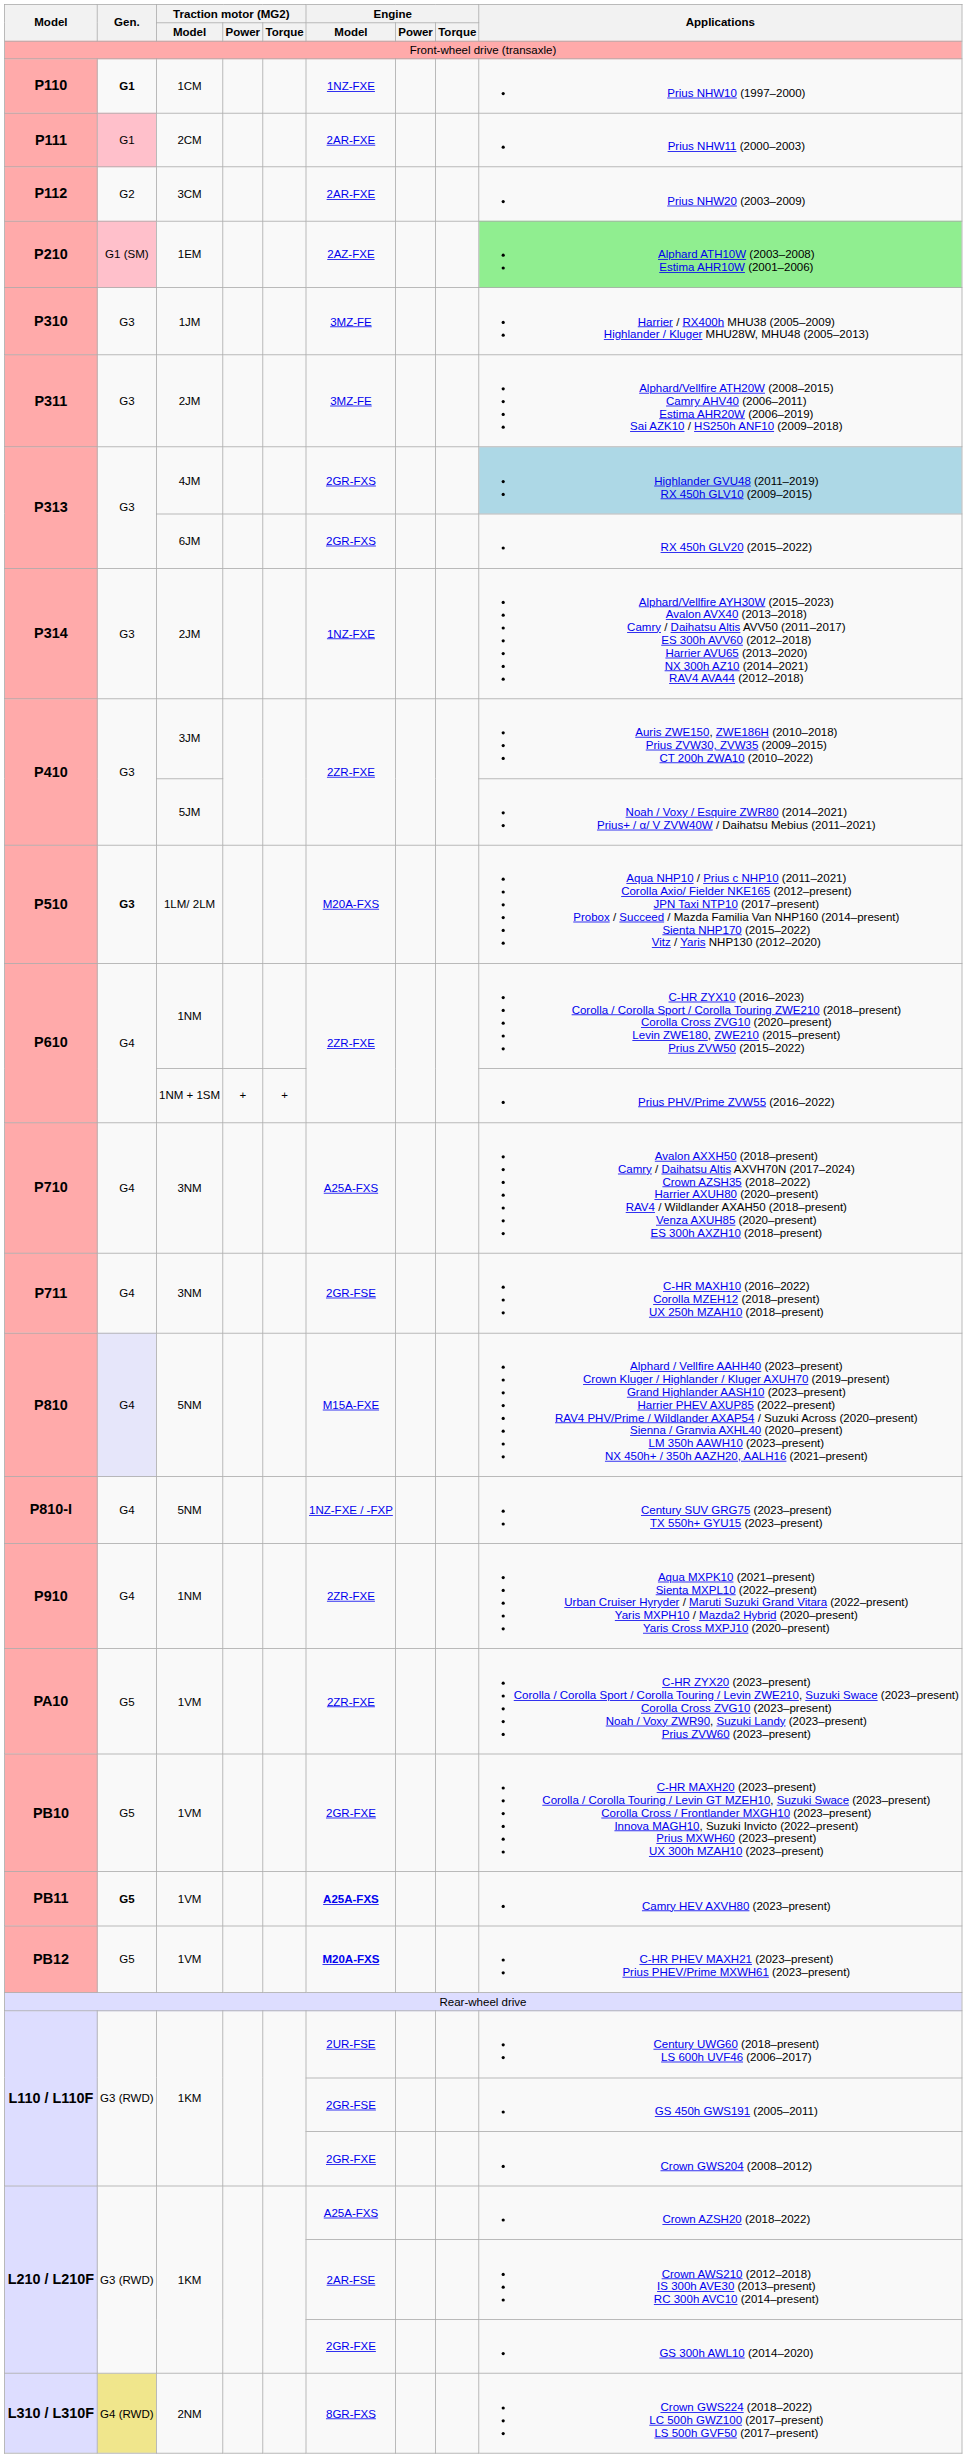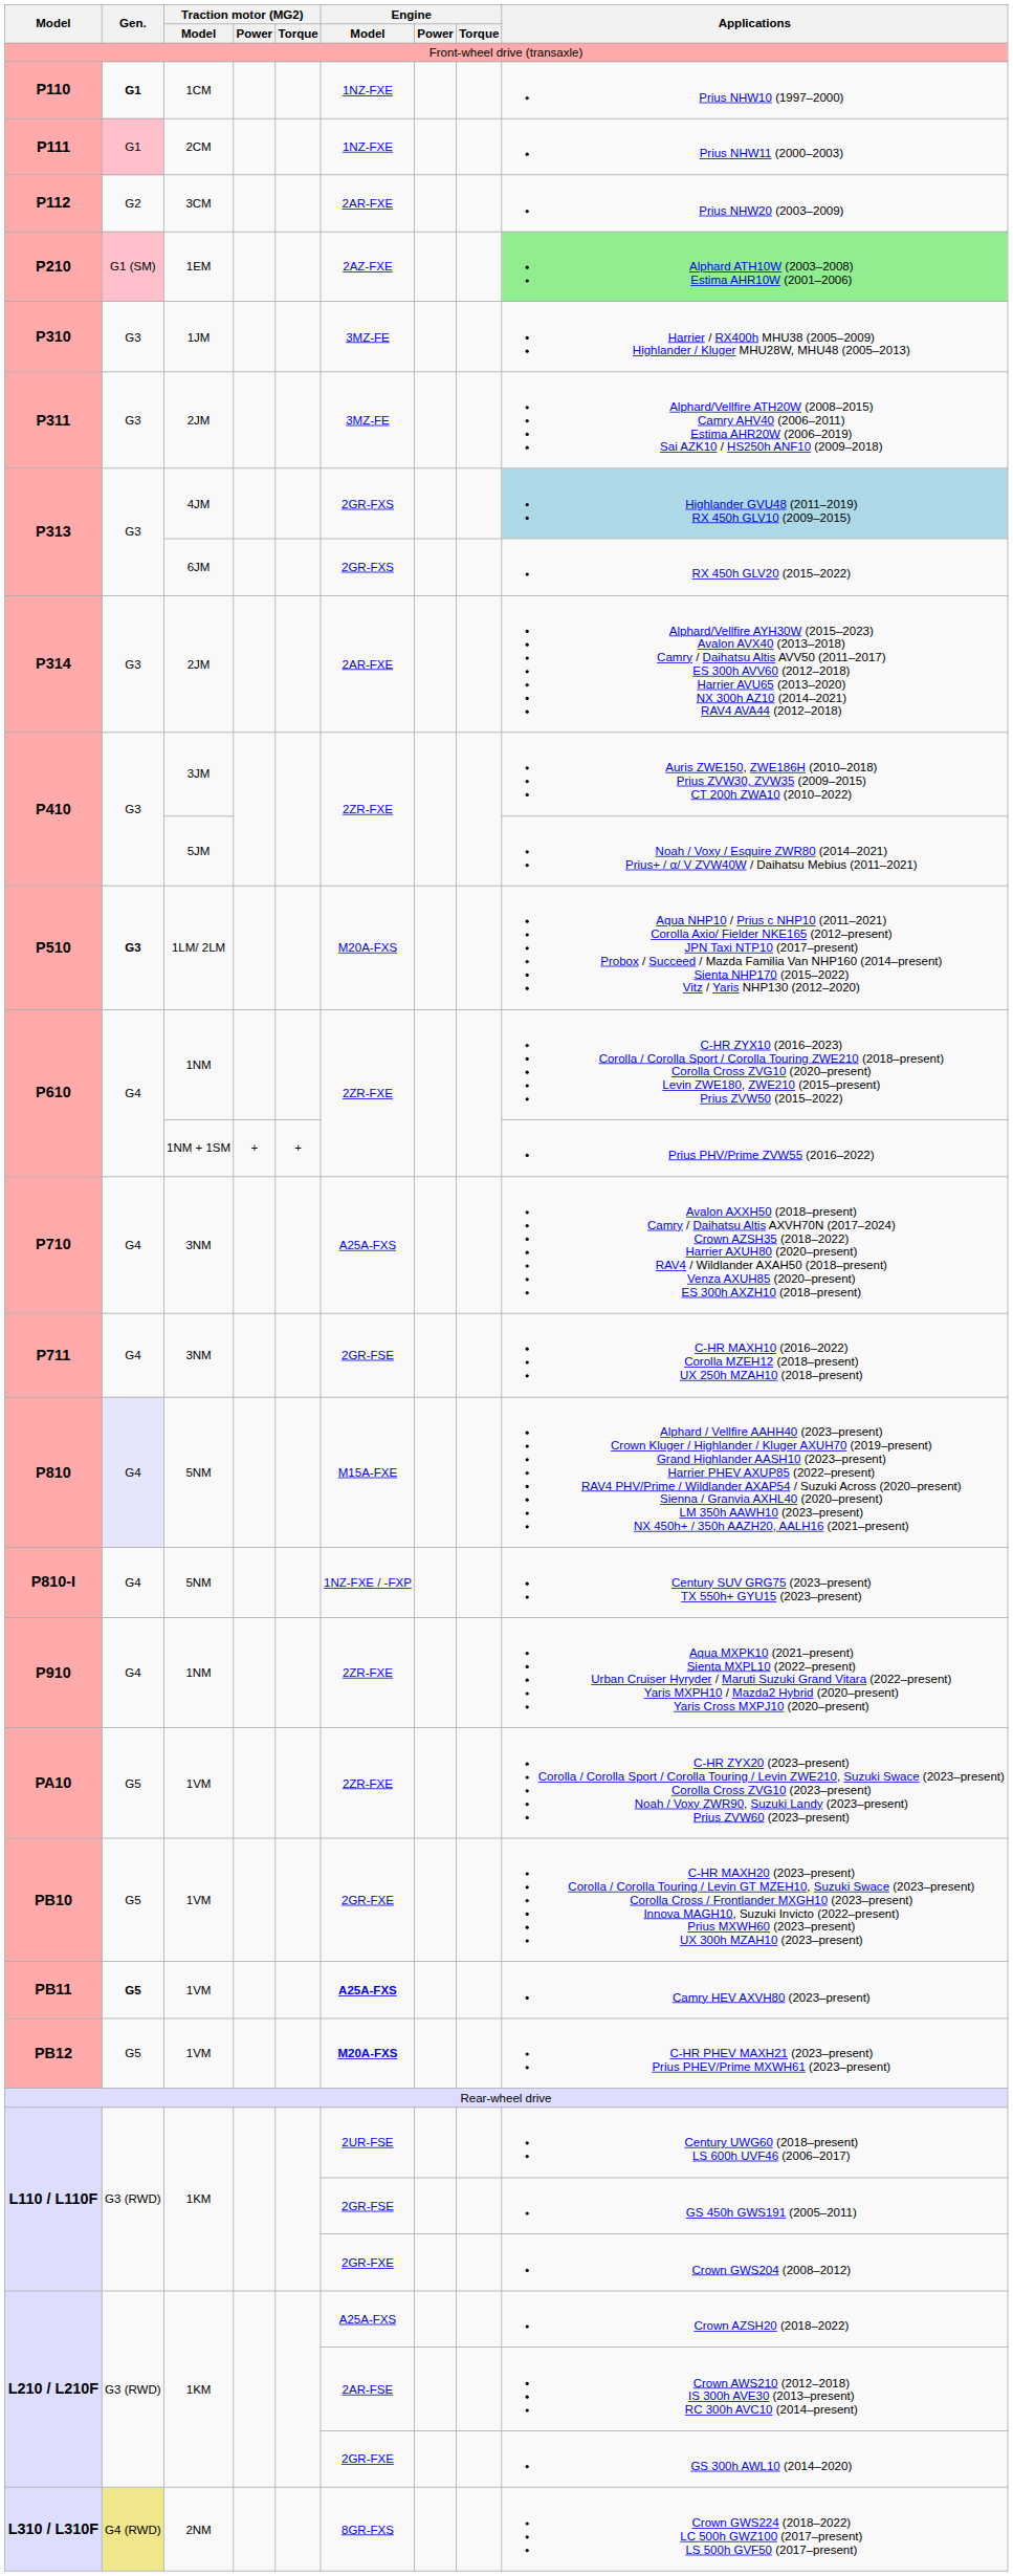 <table class="wikitable sortable" style="font-size:90%;text-align:center;">
 <tr>
 <th rowspan=2>Model</th>
 <th rowspan=2>Gen.</th>
 <th colspan=3>Traction motor (MG2)</th>
 <th colspan=3>Engine</th>
 <th rowspan=2>Applications</th>
 </tr>
 <tr>
 <th>Model</th>
 <th>Power</th>
 <th>Torque</th>
 <th>Model</th>
 <th>Power</th>
 <th>Torque</th>
 </tr>
 <tr>
 <td colspan=9 style="background:#faa;" data-sort-value="zzz100">Front-wheel drive (transaxle)</td>
 </tr>
 <tr>
 <th style="background:#faa;font-size:125%;">P110</th>
 <td><strong>G1</strong></td>
 <td>1CM</td>
 <td></td>
 <td></td>
 <td><a href='#'>1NZ-FXE</a></td>
 <td></td>
 <td></td>
 <td><br><ul><li><a href='#'>Prius NHW10</a> (1997–2000)</li></ul></td>
 </tr>
 <tr>
 <th style="background:#faa;font-size:125%;">P111</th>
 <td style="background: pink;">G1</td>
 <td>2CM</td>
 <td></td>
 <td></td>
-<td><a href='#'>2AR-FXE</a></td>
+<td><a href='#'>1NZ-FXE</a></td>
 <td></td>
 <td></td>
 <td><br><ul><li><a href='#'>Prius NHW11</a> (2000–2003)</li></ul></td>
 </tr>
 <tr>
 <th style="background:#faa;font-size:125%;">P112</th>
 <td>G2</td>
 <td>3CM</td>
 <td></td>
 <td></td>
 <td><a href='#'>2AR-FXE</a></td>
 <td></td>
 <td></td>
 <td><br><ul><li><a href='#'>Prius NHW20</a> (2003–2009)</li></ul></td>
 </tr>
 <tr>
 <th style="background:#faa;font-size:125%;">P210</th>
 <td style="background: pink;">G1 (SM)</td>
 <td>1EM</td>
 <td></td>
 <td></td>
 <td><a href='#'>2AZ-FXE</a></td>
 <td></td>
 <td></td>
 <td style="background: lightgreen;"><br><ul><li><a href='#'>Alphard ATH10W</a> (2003–2008)</li><li><a href='#'>Estima AHR10W</a> (2001–2006)</li></ul></td>
 </tr>
 <tr>
 <th style="background:#faa;font-size:125%;">P310</th>
 <td>G3</td>
 <td>1JM</td>
 <td></td>
 <td></td>
 <td><a href='#'>3MZ-FE</a></td>
 <td></td>
 <td></td>
 <td><br><ul><li><a href='#'>Harrier</a> / <a href='#'>RX400h</a> MHU38 (2005–2009)</li><li><a href='#'>Highlander / Kluger</a> MHU28W, MHU48 (2005–2013)</li></ul></td>
 </tr>
 <tr>
 <th style="background:#faa;font-size:125%;">P311</th>
 <td>G3</td>
 <td>2JM</td>
 <td></td>
 <td></td>
 <td><a href='#'>3MZ-FE</a></td>
 <td></td>
 <td></td>
 <td><br><ul><li><a href='#'>Alphard/Vellfire ATH20W</a> (2008–2015)</li><li><a href='#'>Camry AHV40</a> (2006–2011)</li><li><a href='#'>Estima AHR20W</a> (2006–2019)</li><li><a href='#'>Sai AZK10</a> / <a href='#'>HS250h ANF10</a> (2009–2018)</li></ul></td>
 </tr>
 <tr>
 <th style="background:#faa;font-size:125%;" rowspan=2>P313</th>
 <td rowspan=2>G3</td>
 <td>4JM</td>
 <td></td>
 <td></td>
 <td><a href='#'>2GR-FXS</a></td>
 <td></td>
 <td></td>
 <td style="background: lightblue;"><br><ul><li><a href='#'>Highlander GVU48</a> (2011–2019)</li><li><a href='#'>RX 450h GLV10</a> (2009–2015)</li></ul></td>
 </tr>
 <tr>
 <td>6JM</td>
 <td></td>
 <td></td>
 <td><a href='#'>2GR-FXS</a></td>
 <td></td>
 <td></td>
 <td><br><ul><li><a href='#'>RX 450h GLV20</a> (2015–2022)</li></ul></td>
 </tr>
 <tr>
 <th style="background:#faa;font-size:125%;">P314</th>
 <td>G3</td>
 <td>2JM</td>
 <td></td>
 <td></td>
-<td><a href='#'>1NZ-FXE</a></td>
+<td><a href='#'>2AR-FXE</a></td>
 <td></td>
 <td></td>
 <td><br><ul><li><a href='#'>Alphard/Vellfire AYH30W</a> (2015–2023)</li><li><a href='#'>Avalon AVX40</a> (2013–2018)</li><li><a href='#'>Camry</a> / <a href='#'>Daihatsu Altis</a> AVV50 (2011–2017)</li><li><a href='#'>ES 300h AVV60</a> (2012–2018)</li><li><a href='#'>Harrier AVU65</a> (2013–2020)</li><li><a href='#'>NX 300h AZ10</a> (2014–2021)</li><li><a href='#'>RAV4 AVA44</a> (2012–2018)</li></ul></td>
 </tr>
 <tr>
 <th style="background:#faa;font-size:125%;" rowspan=2>P410</th>
 <td rowspan=2>G3</td>
 <td>3JM</td>
 <td rowspan=2></td>
 <td rowspan=2></td>
 <td rowspan=2><a href='#'>2ZR-FXE</a></td>
 <td rowspan=2></td>
 <td rowspan=2></td>
 <td><br><ul><li><a href='#'>Auris ZWE150</a>, <a href='#'>ZWE186H</a> (2010–2018)</li><li><a href='#'>Prius ZVW30, ZVW35</a> (2009–2015)</li><li><a href='#'>CT 200h ZWA10</a> (2010–2022)</li></ul></td>
 </tr>
 <tr>
 <td>5JM</td>
 <td><br><ul><li><a href='#'>Noah / Voxy / Esquire ZWR80</a> (2014–2021)</li><li><a href='#'>Prius+ / α/ V ZVW40W</a> / Daihatsu Mebius (2011–2021)</li></ul></td>
 </tr>
 <tr>
 <th style="background:#faa;font-size:125%;">P510</th>
 <td><strong>G3</strong></td>
 <td>1LM/ 2LM</td>
 <td></td>
 <td></td>
 <td><a href='#'>M20A-FXS</a></td>
 <td></td>
 <td></td>
 <td><br><ul><li><a href='#'>Aqua NHP10</a> / <a href='#'>Prius c NHP10</a> (2011–2021)</li><li><a href='#'>Corolla Axio/ Fielder NKE165</a> (2012–present)</li><li><a href='#'>JPN Taxi NTP10</a> (2017–present)</li><li><a href='#'>Probox</a> / <a href='#'>Succeed</a> / Mazda Familia Van NHP160 (2014–present)</li><li><a href='#'>Sienta NHP170</a> (2015–2022)</li><li><a href='#'>Vitz</a> / <a href='#'>Yaris</a> NHP130 (2012–2020)</li></ul></td>
 </tr>
 <tr>
 <th style="background:#faa;font-size:125%;" rowspan=2>P610</th>
 <td rowspan=2>G4</td>
 <td>1NM</td>
 <td></td>
 <td></td>
 <td rowspan=2><a href='#'>2ZR-FXE</a></td>
 <td rowspan=2></td>
 <td rowspan=2></td>
 <td><br><ul><li><a href='#'>C-HR ZYX10</a> (2016–2023)</li><li><a href='#'>Corolla / Corolla Sport / Corolla Touring ZWE210</a> (2018–present)</li><li><a href='#'>Corolla Cross ZVG10</a> (2020–present)</li><li><a href='#'>Levin ZWE180</a>, <a href='#'>ZWE210</a> (2015–present)</li><li><a href='#'>Prius ZVW50</a> (2015–2022)</li></ul></td>
 </tr>
 <tr>
 <td>1NM + 1SM</td>
 <td>+</td>
 <td>+</td>
 <td><br><ul><li><a href='#'>Prius PHV/Prime ZVW55</a> (2016–2022)</li></ul></td>
 </tr>
 <tr>
 <th style="background:#faa;font-size:125%;">P710</th>
 <td>G4</td>
 <td>3NM</td>
 <td></td>
 <td></td>
 <td><a href='#'>A25A-FXS</a></td>
 <td></td>
 <td></td>
 <td><br><ul><li><a href='#'>Avalon AXXH50</a> (2018–present)</li><li><a href='#'>Camry</a> / <a href='#'>Daihatsu Altis</a> AXVH70N (2017–2024)</li><li><a href='#'>Crown AZSH35</a> (2018–2022)</li><li><a href='#'>Harrier AXUH80</a> (2020–present)</li><li><a href='#'>RAV4</a> / Wildlander AXAH50 (2018–present)</li><li><a href='#'>Venza AXUH85</a> (2020–present)</li><li><a href='#'>ES 300h AXZH10</a> (2018–present)</li></ul></td>
 </tr>
 <tr>
 <th style="background:#faa;font-size:125%;">P711</th>
 <td>G4</td>
 <td>3NM</td>
 <td></td>
 <td></td>
 <td><a href='#'>2GR-FSE</a></td>
 <td></td>
 <td></td>
 <td><br><ul><li><a href='#'>C-HR MAXH10</a> (2016–2022)</li><li><a href='#'>Corolla MZEH12</a> (2018–present)</li><li><a href='#'>UX 250h MZAH10</a> (2018–present)</li></ul></td>
 </tr>
 <tr>
 <th style="background:#faa;font-size:125%;">P810</th>
 <td style="background: lavender;">G4</td>
 <td>5NM</td>
 <td></td>
 <td></td>
 <td><a href='#'>M15A-FXE</a></td>
 <td></td>
 <td></td>
 <td><br><ul><li><a href='#'>Alphard / Vellfire AAHH40</a> (2023–present)</li><li><a href='#'>Crown Kluger / Highlander / Kluger AXUH70</a> (2019–present)</li><li><a href='#'>Grand Highlander AASH10</a> (2023–present)</li><li><a href='#'>Harrier PHEV AXUP85</a> (2022–present)</li><li><a href='#'>RAV4 PHV/Prime / Wildlander AXAP54</a> / Suzuki Across (2020–present)</li><li><a href='#'>Sienna / Granvia AXHL40</a> (2020–present)</li><li><a href='#'>LM 350h AAWH10</a> (2023–present)</li><li><a href='#'>NX 450h+ / 350h AAZH20, AALH16</a> (2021–present)</li></ul></td>
 </tr>
 <tr>
 <th style="background:#faa;font-size:125%;">P810-I</th>
 <td>G4</td>
 <td>5NM</td>
 <td></td>
 <td></td>
 <td><a href='#'>1NZ-FXE / -FXP</a></td>
 <td></td>
 <td></td>
 <td><br><ul><li><a href='#'>Century SUV GRG75</a> (2023–present)</li><li><a href='#'>TX 550h+ GYU15</a> (2023–present)</li></ul></td>
 </tr>
 <tr>
 <th style="background:#faa;font-size:125%;">P910</th>
 <td>G4</td>
 <td>1NM</td>
 <td></td>
 <td></td>
 <td><a href='#'>2ZR-FXE</a></td>
 <td></td>
 <td></td>
 <td><br><ul><li><a href='#'>Aqua MXPK10</a> (2021–present)</li><li><a href='#'>Sienta MXPL10</a> (2022–present)</li><li><a href='#'>Urban Cruiser Hyryder</a> / <a href='#'>Maruti Suzuki Grand Vitara</a> (2022–present)</li><li><a href='#'>Yaris MXPH10</a> / <a href='#'>Mazda2 Hybrid</a> (2020–present)</li><li><a href='#'>Yaris Cross MXPJ10</a> (2020–present)</li></ul></td>
 </tr>
 <tr>
 <th style="background:#faa;font-size:125%;">PA10</th>
 <td>G5</td>
 <td>1VM</td>
 <td></td>
 <td></td>
 <td><a href='#'>2ZR-FXE</a></td>
 <td></td>
 <td></td>
 <td><br><ul><li><a href='#'>C-HR ZYX20</a> (2023–present)</li><li><a href='#'>Corolla / Corolla Sport / Corolla Touring / Levin ZWE210</a>, <a href='#'>Suzuki Swace</a> (2023–present)</li><li><a href='#'>Corolla Cross ZVG10</a> (2023–present)</li><li><a href='#'>Noah / Voxy ZWR90</a>, <a href='#'>Suzuki Landy</a> (2023–present)</li><li><a href='#'>Prius ZVW60</a> (2023–present)</li></ul></td>
 </tr>
 <tr>
 <th style="background:#faa;font-size:125%;">PB10</th>
 <td>G5</td>
 <td>1VM</td>
 <td></td>
 <td></td>
 <td><a href='#'>2GR-FXE</a></td>
 <td></td>
 <td></td>
 <td><br><ul><li><a href='#'>C-HR MAXH20</a> (2023–present)</li><li><a href='#'>Corolla / Corolla Touring / Levin GT MZEH10</a>, <a href='#'>Suzuki Swace</a> (2023–present)</li><li><a href='#'>Corolla Cross / Frontlander MXGH10</a> (2023–present)</li><li><a href='#'>Innova MAGH10</a>, Suzuki Invicto (2022–present)</li><li><a href='#'>Prius MXWH60</a> (2023–present)</li><li><a href='#'>UX 300h MZAH10</a> (2023–present)</li></ul></td>
 </tr>
 <tr>
 <th style="background:#faa;font-size:125%;">PB11</th>
 <td><strong>G5</strong></td>
 <td>1VM</td>
 <td></td>
 <td></td>
 <td><strong><a href='#'>A25A-FXS</a></strong></td>
 <td></td>
 <td></td>
 <td><br><ul><li><a href='#'>Camry HEV AXVH80</a> (2023–present)</li></ul></td>
 </tr>
 <tr>
 <th style="background:#faa;font-size:125%;">PB12</th>
 <td>G5</td>
 <td>1VM</td>
 <td></td>
 <td></td>
 <td><strong><a href='#'>M20A-FXS</a></strong></td>
 <td></td>
 <td></td>
 <td><br><ul><li><a href='#'>C-HR PHEV MAXH21</a> (2023–present)</li><li><a href='#'>Prius PHEV/Prime MXWH61</a> (2023–present)</li></ul></td>
 </tr>
 <tr>
 <td colspan=9 style="background:#ddf;" data-sort-value="zzz100">Rear-wheel drive</td>
 </tr>
 <tr>
 <th style="background:#ddf;font-size:125%;" rowspan=3>L110 / L110F</th>
 <td rowspan=3>G3 (RWD)</td>
 <td rowspan=3>1KM</td>
 <td rowspan=3></td>
 <td rowspan=3></td>
 <td><a href='#'>2UR-FSE</a></td>
 <td></td>
 <td></td>
 <td><br><ul><li><a href='#'>Century UWG60</a> (2018–present)</li><li><a href='#'>LS 600h UVF46</a> (2006–2017)</li></ul></td>
 </tr>
 <tr>
 <td><a href='#'>2GR-FSE</a></td>
 <td></td>
 <td></td>
 <td><br><ul><li><a href='#'>GS 450h GWS191</a> (2005–2011)</li></ul></td>
 </tr>
 <tr>
 <td><a href='#'>2GR-FXE</a></td>
 <td></td>
 <td></td>
 <td><br><ul><li><a href='#'>Crown GWS204</a> (2008–2012)</li></ul></td>
 </tr>
 <tr>
 <th style="background:#ddf;font-size:125%;" rowspan=3>L210 / L210F</th>
 <td rowspan=3>G3 (RWD)</td>
 <td rowspan=3>1KM</td>
 <td rowspan=3></td>
 <td rowspan=3></td>
 <td><a href='#'>A25A-FXS</a></td>
 <td></td>
 <td></td>
 <td><br><ul><li><a href='#'>Crown AZSH20</a> (2018–2022)</li></ul></td>
 </tr>
 <tr>
 <td><a href='#'>2AR-FSE</a></td>
 <td></td>
 <td></td>
 <td><br><ul><li><a href='#'>Crown AWS210</a> (2012–2018)</li><li><a href='#'>IS 300h AVE30</a> (2013–present)</li><li><a href='#'>RC 300h AVC10</a> (2014–present)</li></ul></td>
 </tr>
 <tr>
 <td><a href='#'>2GR-FXE</a></td>
 <td></td>
 <td></td>
 <td><br><ul><li><a href='#'>GS 300h AWL10</a> (2014–2020)</li></ul></td>
 </tr>
 <tr>
 <th style="background:#ddf;font-size:125%;">L310 / L310F</th>
 <td style="background: khaki;">G4 (RWD)</td>
 <td>2NM</td>
 <td></td>
 <td></td>
 <td><a href='#'>8GR-FXS</a></td>
 <td></td>
 <td></td>
 <td><br><ul><li><a href='#'>Crown GWS224</a> (2018–2022)</li><li><a href='#'>LC 500h GWZ100</a> (2017–present)</li><li><a href='#'>LS 500h GVF50</a> (2017–present)</li></ul></td>
 </tr>
 </table>
